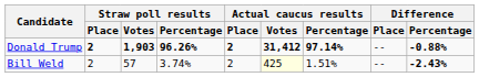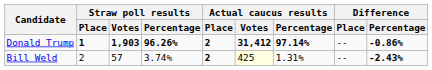 <table class="wikitable plainrowheaders sortable" style="margin:auto;">
 <tr>
 <th rowspan=2>Candidate</th>
 <th colspan=3>Straw poll results</th>
 <th colspan=3>Actual caucus results</th>
 <th colspan=2>Difference</th>
 </tr>
 <tr>
 <th>Place</th>
 <th>Votes</th>
 <th>Percentage</th>
 <th>Place</th>
 <th>Votes</th>
 <th>Percentage</th>
 <th>Place</th>
 <th>Percentage</th>
 </tr>
 <tr>
 <td><a href='#'>Donald Trump</a></td>
-<td><strong>2</strong></td>
+<td><strong>1</strong></td>
 <td><strong>1,903</strong></td>
 <td><strong>96.26%</strong></td>
 <td><strong>2</strong></td>
 <td><strong>31,412</strong></td>
 <td><strong>97.14%</strong></td>
 <td>--</td>
-<td><strong>-0.88%</strong></td>
+<td><strong>-0.86%</strong></td>
 </tr>
 <tr>
 <td><a href='#'>Bill Weld</a></td>
 <td>2</td>
 <td>57</td>
 <td>3.74%</td>
-<td>2</td>
+<td><strong>2</strong></td>
 <td style="background: lightyellow;">425</td>
-<td>1.51%</td>
+<td>1.31%</td>
 <td>--</td>
 <td><strong>-2.43%</strong></td>
 </tr>
 </table>
